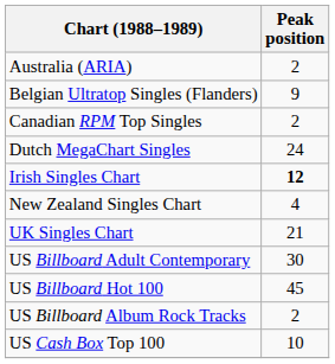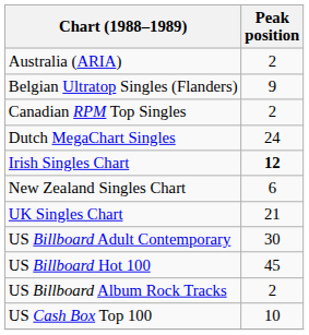 <table class="wikitable sortable">
 <tr>
 <th>Chart (1988–1989)</th>
 <th>Peak<br>position</th>
 </tr>
 <tr>
 <td>Australia (<a href='#'>ARIA</a>)</td>
 <td style="text-align:center;">2</td>
 </tr>
 <tr>
 <td>Belgian <a href='#'>Ultratop</a> Singles (Flanders)</td>
 <td style="text-align:center;">9</td>
 </tr>
 <tr>
 <td>Canadian <em><a href='#'>RPM</a></em> Top Singles</td>
 <td style="text-align:center;">2</td>
 </tr>
 <tr>
 <td>Dutch <a href='#'>MegaChart Singles</a></td>
 <td style="text-align:center;">24</td>
 </tr>
 <tr>
 <td><a href='#'>Irish Singles Chart</a></td>
 <td style="text-align:center;"><strong>12</strong></td>
 </tr>
 <tr>
 <td>New Zealand Singles Chart</td>
-<td style="text-align:center;">4</td>
+<td style="text-align:center;">6</td>
 </tr>
 <tr>
 <td><a href='#'>UK Singles Chart</a></td>
 <td style="text-align:center;">21</td>
 </tr>
 <tr>
 <td>US <a href='#'><em>Billboard</em> Adult Contemporary</a></td>
 <td style="text-align:center;">30</td>
 </tr>
 <tr>
 <td>US <a href='#'><em>Billboard</em> Hot 100</a></td>
 <td style="text-align:center;">45</td>
 </tr>
 <tr>
 <td>US <em>Billboard</em> <a href='#'>Album Rock Tracks</a></td>
 <td style="text-align:center;">2</td>
 </tr>
 <tr>
 <td>US <em><a href='#'>Cash Box</a></em> Top 100</td>
 <td style="text-align:center;">10</td>
 </tr>
 <tr>
 </tr>
 </table>
